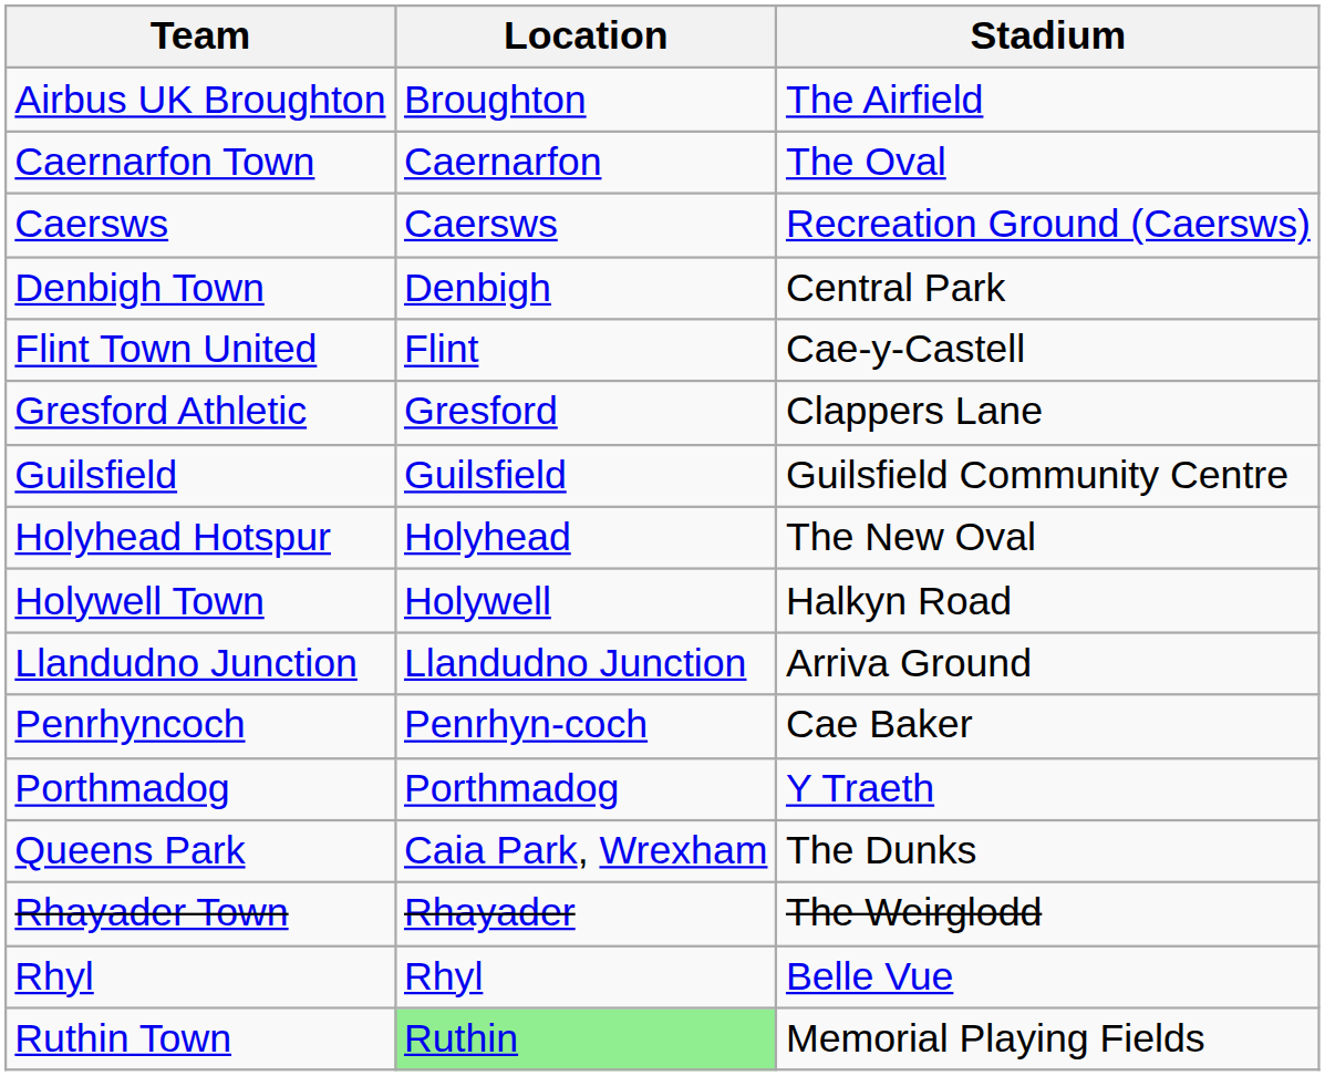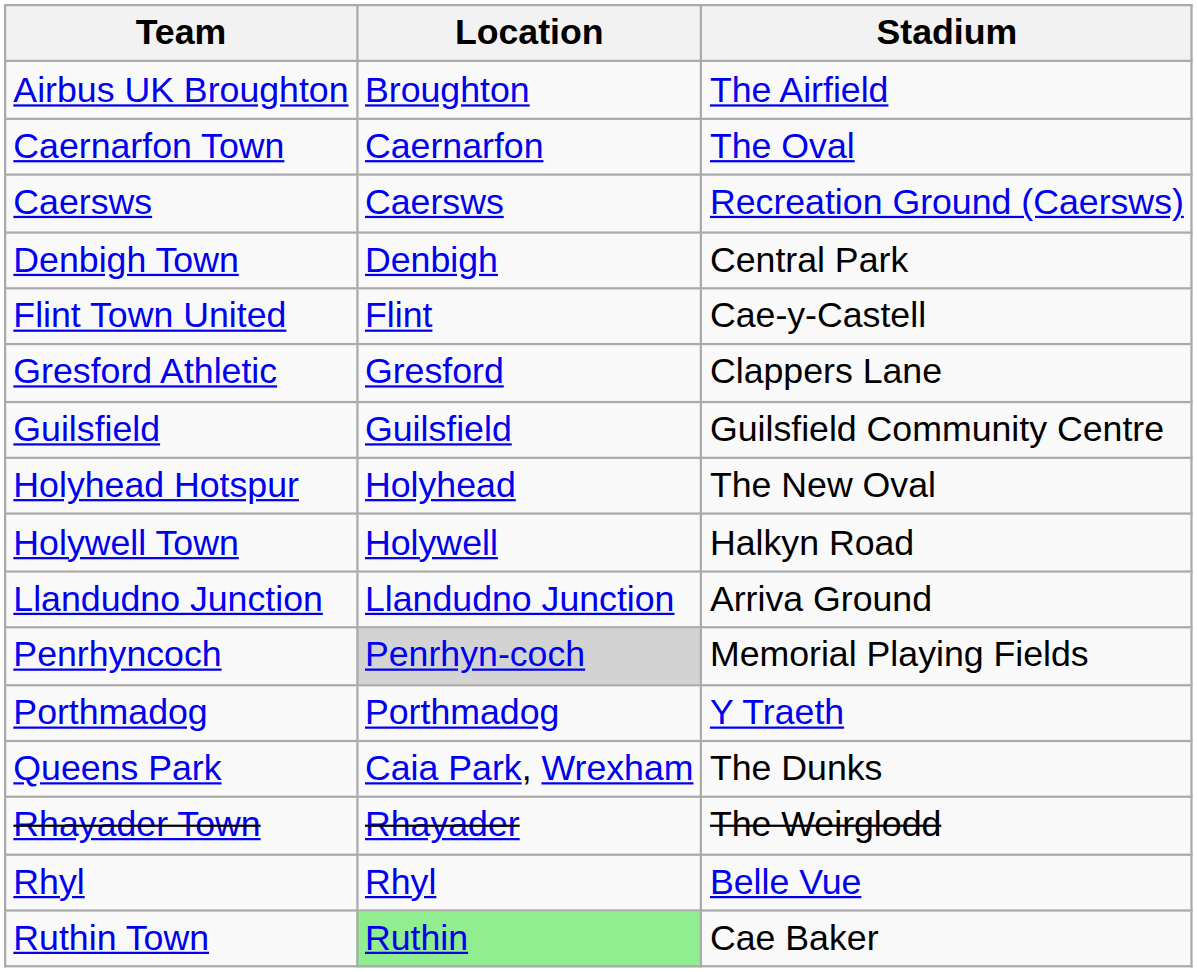 <table class="wikitable sortable">
 <tr>
 <th>Team</th>
 <th>Location</th>
 <th>Stadium</th>
 </tr>
 <tr>
 <td><a href='#'>Airbus UK Broughton</a></td>
 <td><a href='#'>Broughton</a></td>
 <td><a href='#'>The Airfield</a></td>
 </tr>
 <tr>
 <td><a href='#'>Caernarfon Town</a></td>
 <td><a href='#'>Caernarfon</a></td>
 <td><a href='#'>The Oval</a></td>
 </tr>
 <tr>
 <td><a href='#'>Caersws</a></td>
 <td><a href='#'>Caersws</a></td>
 <td><a href='#'>Recreation Ground (Caersws)</a></td>
 </tr>
 <tr>
 <td><a href='#'>Denbigh Town</a></td>
 <td><a href='#'>Denbigh</a></td>
 <td>Central Park</td>
 </tr>
 <tr>
 <td><a href='#'>Flint Town United</a></td>
 <td><a href='#'>Flint</a></td>
 <td>Cae-y-Castell</td>
 </tr>
 <tr>
 <td><a href='#'>Gresford Athletic</a></td>
 <td><a href='#'>Gresford</a></td>
 <td>Clappers Lane</td>
 </tr>
 <tr>
 <td><a href='#'>Guilsfield</a></td>
 <td><a href='#'>Guilsfield</a></td>
 <td>Guilsfield Community Centre</td>
 </tr>
 <tr>
 <td><a href='#'>Holyhead Hotspur</a></td>
 <td><a href='#'>Holyhead</a></td>
 <td>The New Oval</td>
 </tr>
 <tr>
 <td><a href='#'>Holywell Town</a></td>
 <td><a href='#'>Holywell</a></td>
 <td>Halkyn Road</td>
 </tr>
 <tr>
 <td><a href='#'>Llandudno Junction</a></td>
 <td><a href='#'>Llandudno Junction</a></td>
 <td>Arriva Ground</td>
 </tr>
 <tr>
 <td><a href='#'>Penrhyncoch</a></td>
-<td><a href='#'>Penrhyn-coch</a></td>
-<td>Cae Baker</td>
+<td style="background: lightgrey;"><a href='#'>Penrhyn-coch</a></td>
+<td>Memorial Playing Fields</td>
 </tr>
 <tr>
 <td><a href='#'>Porthmadog</a></td>
 <td><a href='#'>Porthmadog</a></td>
 <td><a href='#'>Y Traeth</a></td>
 </tr>
 <tr>
 <td><a href='#'>Queens Park</a></td>
 <td><a href='#'>Caia Park</a>, <a href='#'>Wrexham</a></td>
 <td>The Dunks</td>
 </tr>
 <tr>
 <td><s><a href='#'>Rhayader Town</a></s></td>
 <td><s><a href='#'>Rhayader</a></s></td>
 <td><s>The Weirglodd</s></td>
 </tr>
 <tr>
 <td><a href='#'>Rhyl</a></td>
 <td><a href='#'>Rhyl</a></td>
 <td><a href='#'>Belle Vue</a></td>
 </tr>
 <tr>
 <td><a href='#'>Ruthin Town</a></td>
 <td style="background: lightgreen;"><a href='#'>Ruthin</a></td>
-<td>Memorial Playing Fields</td>
+<td>Cae Baker</td>
 </tr>
 </table>
